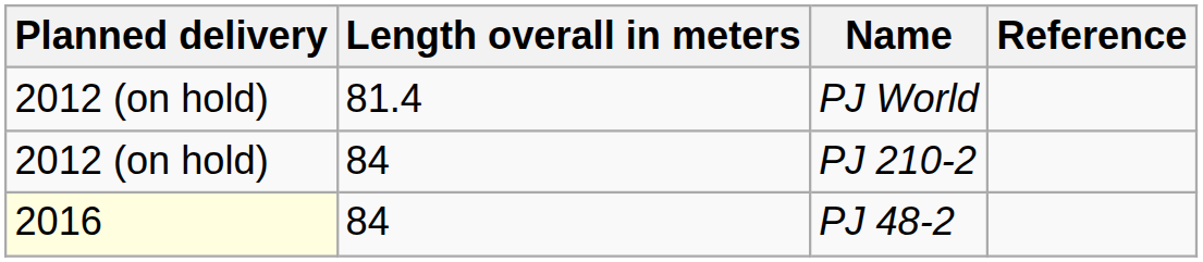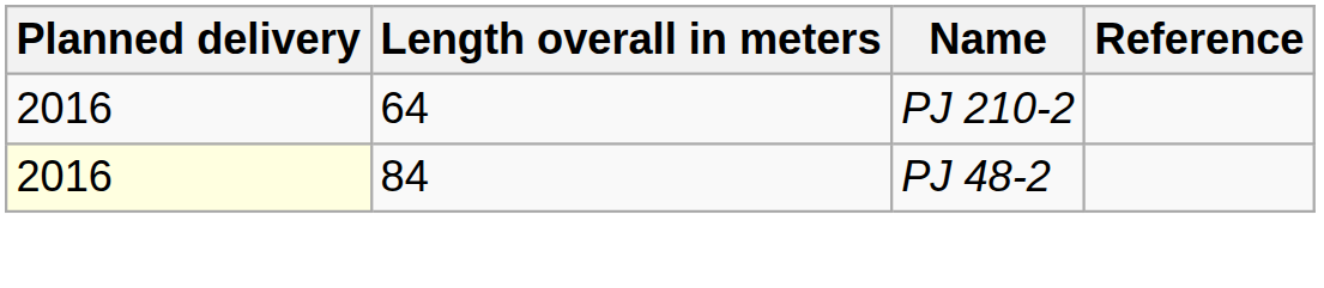 <table class="wikitable sortable">
 <tr>
 <th>Planned delivery</th>
 <th>Length overall in meters</th>
 <th>Name</th>
 <th>Reference</th>
 </tr>
 <tr>
-<td>2012 (on hold)</td>
-<td>81.4</td>
-<td><em>PJ World</em></td>
-<td></td>
-</tr>
-<tr>
-<td>2012 (on hold)</td>
-<td>84</td>
+<td>2016</td>
+<td>64</td>
 <td><em>PJ 210-2</em></td>
 <td></td>
 </tr>
 <tr>
 <td style="background: lightyellow;">2016</td>
 <td>84</td>
 <td><em>PJ 48-2</em></td>
 <td></td>
 </tr>
 </table>
